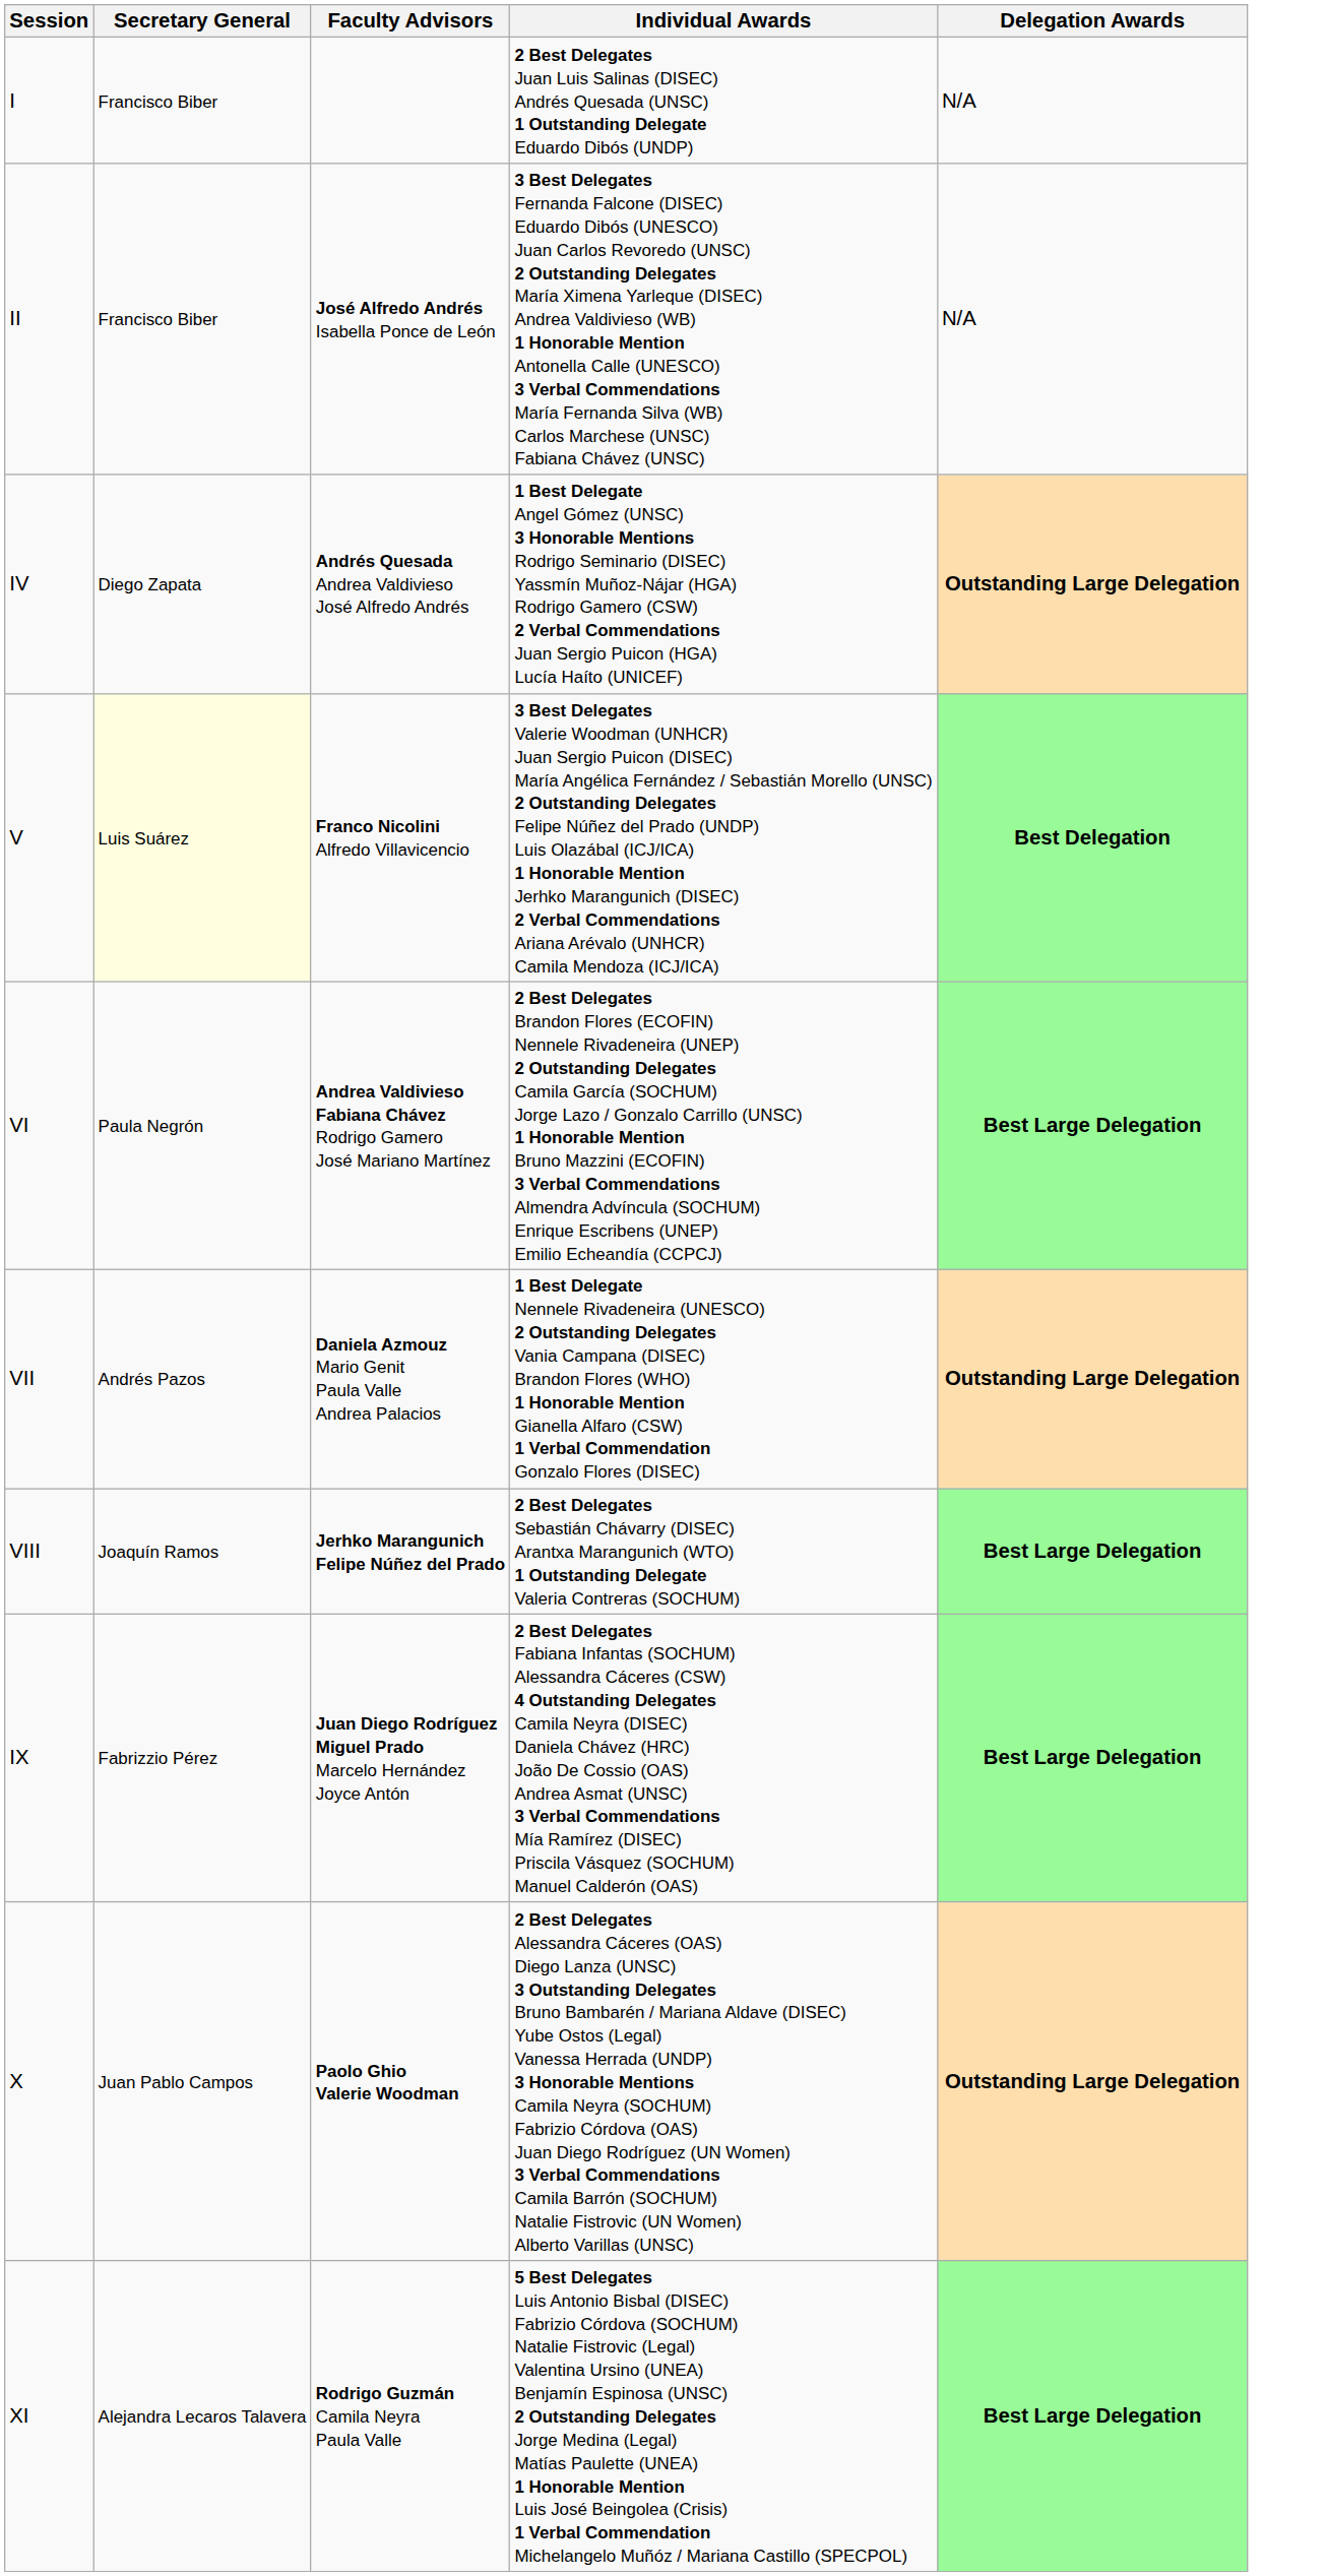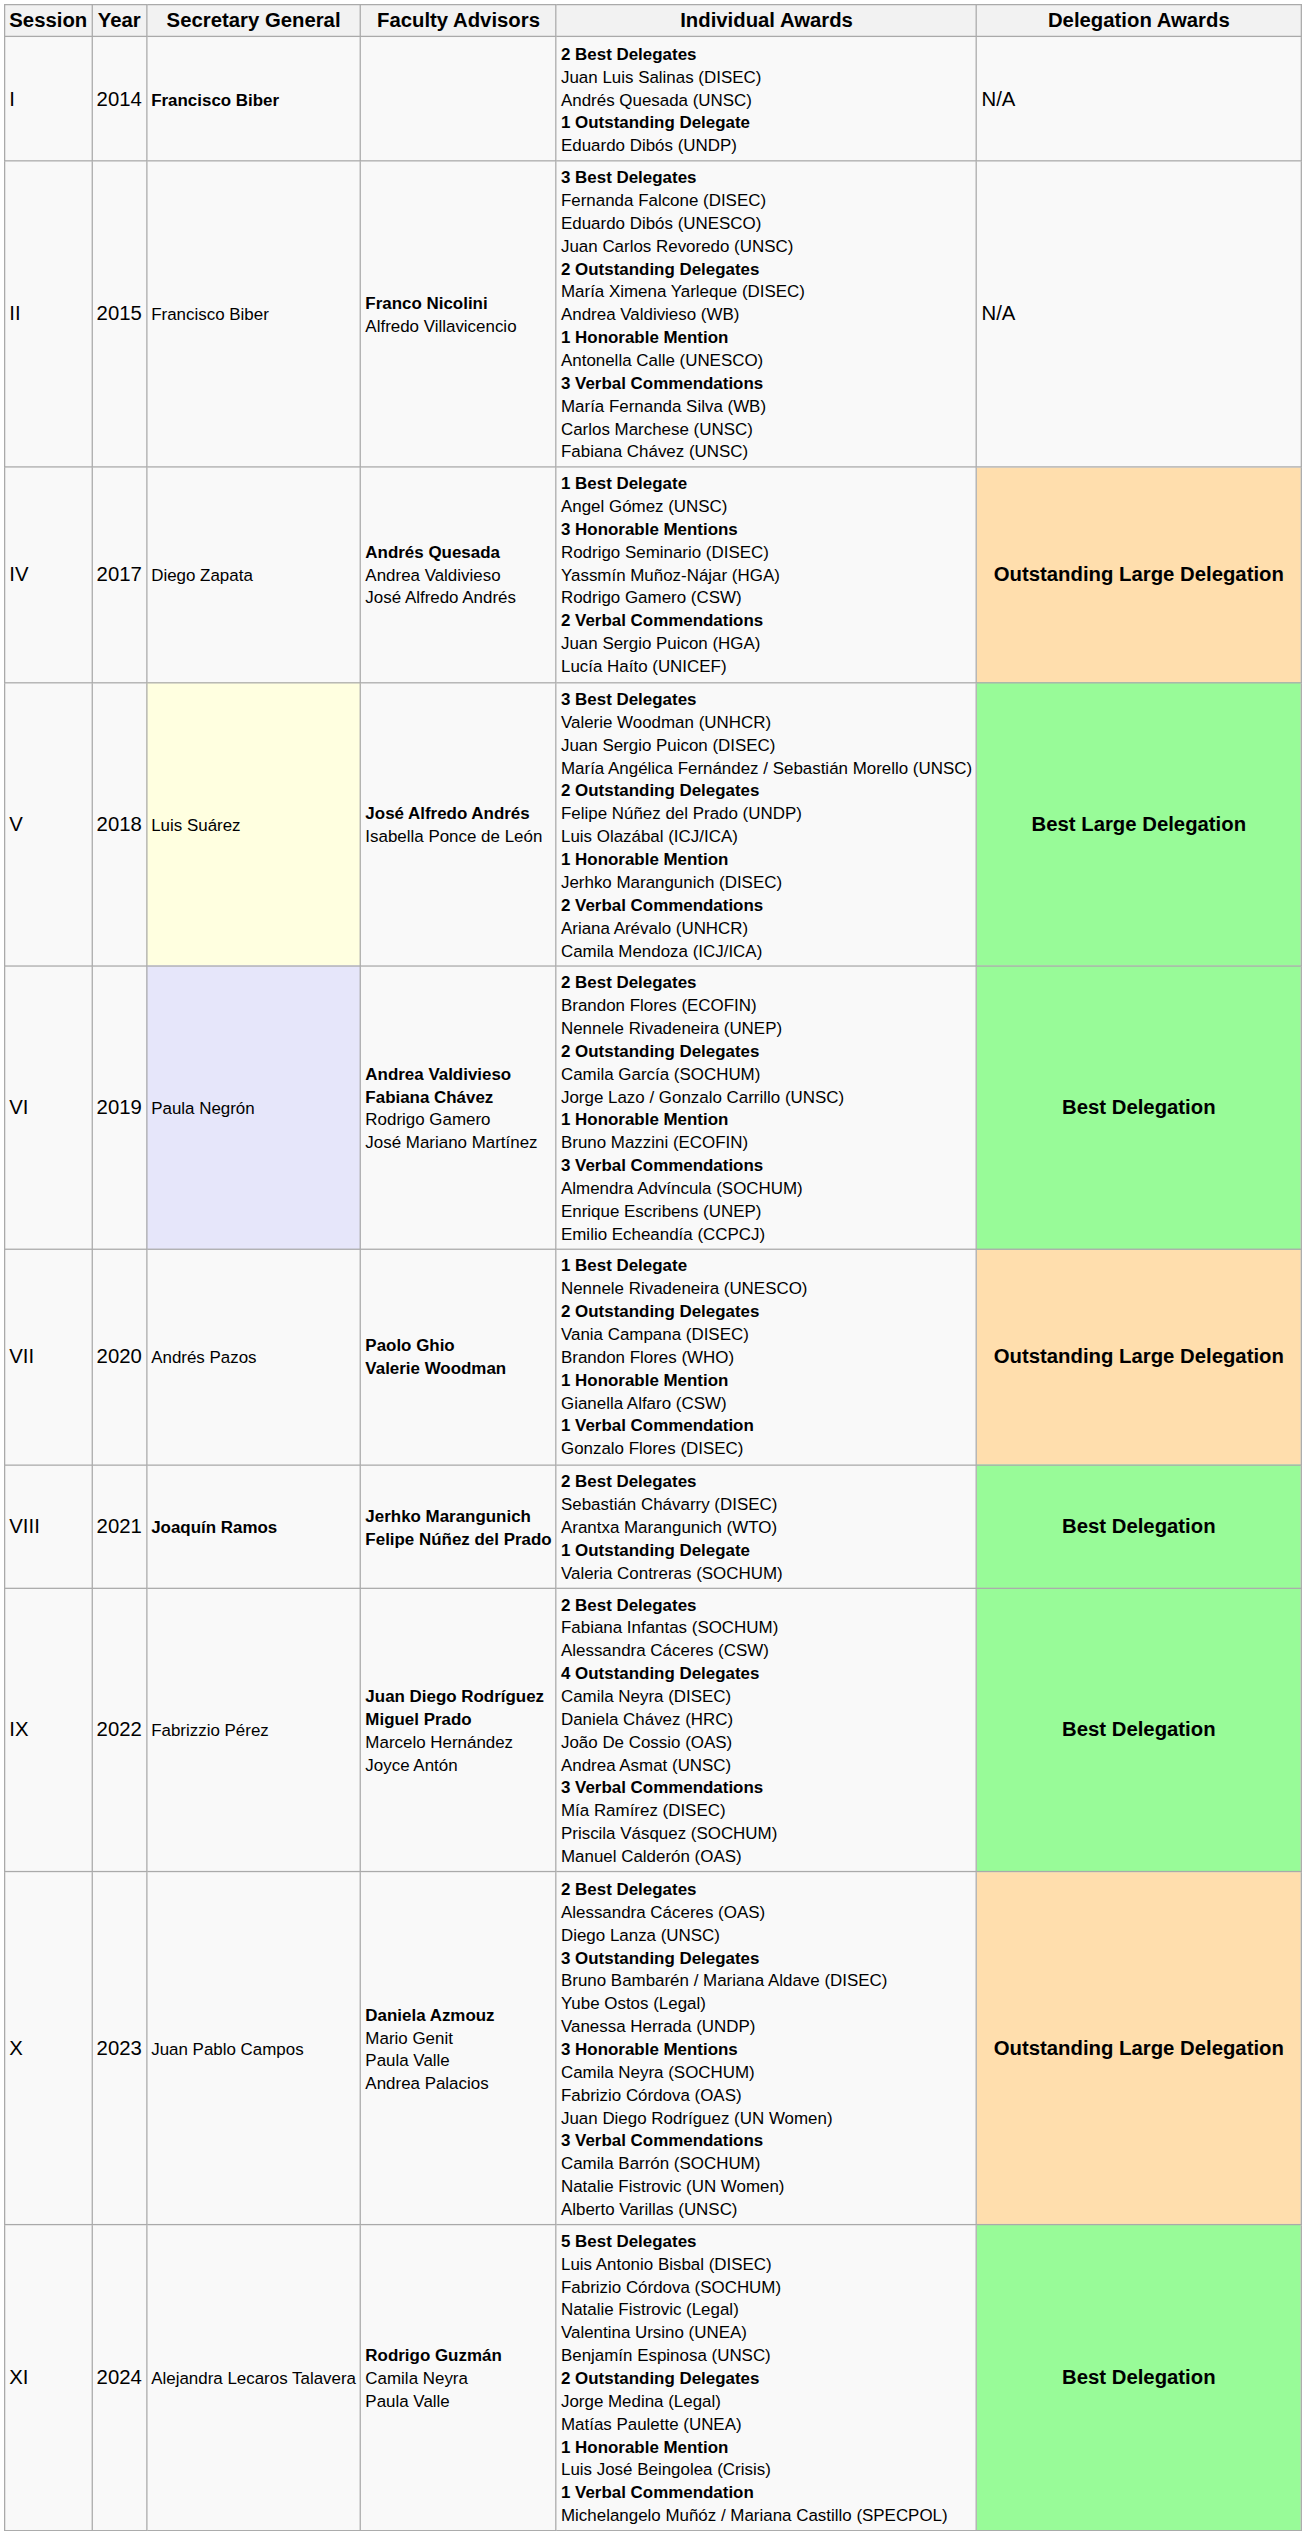 <table class="wikitable sortable">
 <tr>
 <th>Session</th>
+<th>Year</th>
 <th>Secretary General</th>
 <th>Faculty Advisors</th>
 <th>Individual Awards</th>
 <th>Delegation Awards</th>
 </tr>
 <tr>
 <td>I</td>
-<td><small>Francisco Biber</small></td>
+<td>2014</td>
+<td><strong><small>Francisco Biber</small></strong></td>
 <td></td>
 <td><small><strong>2 Best Delegates</strong><br>Juan Luis Salinas (DISEC)<br>Andrés Quesada (UNSC)<br><strong>1 Outstanding Delegate</strong><br>Eduardo Dibós (UNDP)</small></td>
 <td>N/A</td>
 </tr>
 <tr>
 <td>II</td>
+<td>2015</td>
 <td><small>Francisco Biber</small></td>
-<td><small><strong>José Alfredo Andrés</strong><br>Isabella Ponce de León</small></td>
+<td><small><strong>Franco Nicolini</strong><br>Alfredo Villavicencio</small></td>
 <td><small><strong>3 Best Delegates</strong><br>Fernanda Falcone (DISEC)<br>Eduardo Dibós (UNESCO)<br>Juan Carlos Revoredo (UNSC)<br><strong>2 Outstanding Delegates</strong><br>María Ximena Yarleque (DISEC)<br>Andrea Valdivieso (WB)<br><strong>1 Honorable Mention</strong><br>Antonella Calle (UNESCO)<br><strong>3 Verbal Commendations</strong><br>María Fernanda Silva (WB)<br>Carlos Marchese (UNSC)<br>Fabiana Chávez (UNSC)</small></td>
 <td>N/A</td>
 </tr>
 <tr>
 <td>IV</td>
+<td>2017</td>
 <td><small>Diego Zapata</small></td>
 <td><small><strong>Andrés Quesada</strong><br>Andrea Valdivieso<br>José Alfredo Andrés</small></td>
 <td><small><strong>1 Best Delegate</strong><br>Angel Gómez (UNSC)<br><strong>3 Honorable Mentions</strong><br>Rodrigo Seminario (DISEC)<br>Yassmín Muñoz-Nájar (HGA)<br>Rodrigo Gamero (CSW)<br><strong>2 Verbal Commendations</strong><br>Juan Sergio Puicon (HGA)<br>Lucía Haíto (UNICEF)</small></td>
 <td width="25%" style="background:#FFDEAD;text-align:center;"><strong>Outstanding Large Delegation</strong></td>
 </tr>
 <tr>
 <td>V</td>
+<td>2018</td>
 <td style="background: lightyellow;"><small>Luis Suárez</small></td>
-<td><small><strong>Franco Nicolini</strong><br>Alfredo Villavicencio</small></td>
+<td><small><strong>José Alfredo Andrés</strong><br>Isabella Ponce de León</small></td>
 <td><small><strong>3 Best Delegates</strong><br>Valerie Woodman (UNHCR)<br>Juan Sergio Puicon (DISEC)<br>María Angélica Fernández / Sebastián Morello (UNSC)<br><strong>2 Outstanding Delegates</strong><br>Felipe Núñez del Prado (UNDP)<br>Luis Olazábal (ICJ/ICA)<br><strong>1 Honorable Mention</strong><br>Jerhko Marangunich (DISEC)<br><strong>2 Verbal Commendations</strong><br>Ariana Arévalo (UNHCR)<br>Camila Mendoza (ICJ/ICA)</small></td>
+<td style="background:#98FB98;text-align:center;"><strong>Best Large Delegation</strong></td>
+</tr>
+<tr>
+<td>VI</td>
+<td>2019</td>
+<td style="background: lavender;"><small>Paula Negrón</small></td>
+<td><small><strong>Andrea Valdivieso</strong><br><strong>Fabiana Chávez</strong><br>Rodrigo Gamero<br>José Mariano Martínez</small></td>
+<td><small><strong>2 Best Delegates</strong><br>Brandon Flores (ECOFIN)<br>Nennele Rivadeneira (UNEP)<br><strong>2 Outstanding Delegates</strong><br>Camila García (SOCHUM)<br>Jorge Lazo / Gonzalo Carrillo (UNSC)<br><strong>1 Honorable Mention</strong><br>Bruno Mazzini (ECOFIN)<br><strong>3 Verbal Commendations</strong><br>Almendra Advíncula (SOCHUM)<br>Enrique Escribens (UNEP)<br>Emilio Echeandía (CCPCJ)</small></td>
 <td style="background:#98FB98;text-align:center;"><strong>Best Delegation</strong></td>
 </tr>
 <tr>
-<td>VI</td>
-<td><small>Paula Negrón</small></td>
-<td><small><strong>Andrea Valdivieso</strong><br><strong>Fabiana Chávez</strong><br>Rodrigo Gamero<br>José Mariano Martínez</small></td>
-<td><small><strong>2 Best Delegates</strong><br>Brandon Flores (ECOFIN)<br>Nennele Rivadeneira (UNEP)<br><strong>2 Outstanding Delegates</strong><br>Camila García (SOCHUM)<br>Jorge Lazo / Gonzalo Carrillo (UNSC)<br><strong>1 Honorable Mention</strong><br>Bruno Mazzini (ECOFIN)<br><strong>3 Verbal Commendations</strong><br>Almendra Advíncula (SOCHUM)<br>Enrique Escribens (UNEP)<br>Emilio Echeandía (CCPCJ)</small></td>
-<td style="background:#98FB98;text-align:center;"><strong>Best Large Delegation</strong></td>
-</tr>
-<tr>
 <td>VII</td>
+<td>2020</td>
 <td><small>Andrés Pazos</small></td>
-<td><small><strong>Daniela Azmouz</strong><br>Mario Genit<br>Paula Valle<br>Andrea Palacios</small></td>
+<td><small><strong>Paolo Ghio</strong> <br><strong>Valerie Woodman</strong></small></td>
 <td><small><strong>1 Best Delegate</strong><br>Nennele Rivadeneira (UNESCO)<br><strong>2 Outstanding Delegates</strong><br>Vania Campana (DISEC)<br>Brandon Flores (WHO)<br><strong>1 Honorable Mention</strong><br>Gianella Alfaro (CSW)<br><strong>1 Verbal Commendation</strong><br>Gonzalo Flores (DISEC)</small></td>
 <td width="25%" style="background:#FFDEAD;text-align:center;"><strong>Outstanding Large Delegation</strong></td>
 </tr>
 <tr>
 <td>VIII</td>
-<td><small>Joaquín Ramos</small></td>
+<td>2021</td>
+<td><strong><small>Joaquín Ramos</small></strong></td>
 <td><small><strong>Jerhko Marangunich</strong><br><strong>Felipe Núñez del Prado</strong></small></td>
 <td><small><strong>2 Best Delegates</strong><br>Sebastián Chávarry (DISEC)<br>Arantxa Marangunich (WTO)<br><strong>1 Outstanding Delegate</strong><br>Valeria Contreras (SOCHUM)</small></td>
-<td style="background:#98FB98;text-align:center;"><strong>Best Large Delegation</strong></td>
+<td style="background:#98FB98;text-align:center;"><strong>Best Delegation</strong></td>
 </tr>
 <tr>
 <td>IX</td>
+<td>2022</td>
 <td><small>Fabrizzio Pérez</small></td>
 <td><small><strong>Juan Diego Rodríguez</strong><br><strong>Miguel Prado</strong><br>Marcelo Hernández<br>Joyce Antón</small></td>
 <td><small><strong>2 Best Delegates</strong><br>Fabiana Infantas (SOCHUM)<br>Alessandra Cáceres (CSW)<br><strong>4 Outstanding Delegates</strong><br>Camila Neyra (DISEC)<br>Daniela Chávez (HRC)<br>João De Cossio (OAS)<br>Andrea Asmat (UNSC)<br><strong>3 Verbal Commendations</strong><br>Mía Ramírez (DISEC)<br>Priscila Vásquez (SOCHUM)<br>Manuel Calderón (OAS)</small></td>
-<td style="background:#98FB98;text-align:center;"><strong>Best Large Delegation</strong></td>
+<td style="background:#98FB98;text-align:center;"><strong>Best Delegation</strong></td>
 </tr>
 <tr>
 <td>X</td>
+<td>2023</td>
 <td><small>Juan Pablo Campos</small></td>
-<td><small><strong>Paolo Ghio</strong> <br><strong>Valerie Woodman</strong></small></td>
+<td><small><strong>Daniela Azmouz</strong><br>Mario Genit<br>Paula Valle<br>Andrea Palacios</small></td>
 <td><small><strong>2 Best Delegates</strong><br>Alessandra Cáceres (OAS)<br>Diego Lanza (UNSC)<br><strong>3 Outstanding Delegates</strong><br>Bruno Bambarén / Mariana Aldave (DISEC)<br>Yube Ostos (Legal)<br>Vanessa Herrada (UNDP)<br><strong>3 Honorable Mentions</strong><br>Camila Neyra (SOCHUM)<br>Fabrizio Córdova (OAS)<br>Juan Diego Rodríguez (UN Women)<br><strong>3 Verbal Commendations</strong><br>Camila Barrón (SOCHUM)<br>Natalie Fistrovic (UN Women)<br>Alberto Varillas (UNSC)</small></td>
 <td width="25%" style="background:#FFDEAD;text-align:center;"><strong>Outstanding Large Delegation</strong></td>
 </tr>
 <tr>
 <td>XI</td>
+<td>2024</td>
 <td><small>Alejandra Lecaros Talavera</small></td>
 <td><small><strong>Rodrigo Guzmán</strong><br>Camila Neyra<br>Paula Valle</small></td>
 <td><small><strong>5 Best Delegates</strong><br>Luis Antonio Bisbal (DISEC)<br>Fabrizio Córdova (SOCHUM)<br>Natalie Fistrovic (Legal)<br>Valentina Ursino (UNEA)<br>Benjamín Espinosa (UNSC)<br><strong>2 Outstanding Delegates</strong><br>Jorge Medina (Legal)<br>Matías Paulette (UNEA)<br><strong>1 Honorable Mention</strong><br>Luis José Beingolea (Crisis)<br><strong>1 Verbal Commendation</strong><br>Michelangelo Muñóz / Mariana Castillo (SPECPOL)</small></td>
-<td style="background:#98FB98;text-align:center;"><strong>Best Large Delegation</strong></td>
+<td style="background:#98FB98;text-align:center;"><strong>Best Delegation</strong></td>
 </tr>
 </table>
